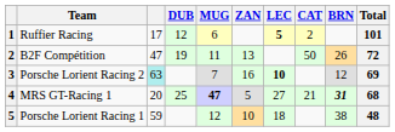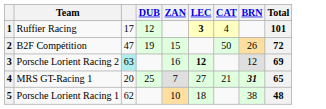 <table class="wikitable" style="font-size: 85%; text-align:center;">
 <tr>
 <th></th>
 <th>Team</th>
 <th></th>
 <th><a href='#'>DUB</a><br></th>
-<th><a href='#'>MUG</a><br></th>
 <th><a href='#'>ZAN</a><br></th>
 <th><a href='#'>LEC</a><br></th>
 <th><a href='#'>CAT</a><br></th>
 <th><a href='#'>BRN</a><br></th>
 <th>Total</th>
 </tr>
 <tr>
 <th>1</th>
 <td align=left> Ruffier Racing</td>
 <td align=center>17</td>
 <td style="background:#DFFFDF;">12</td>
-<td style="background:#FFFFBF;">6</td>
 <td></td>
-<td style="background:#FFFFBF;"><strong>5</strong></td>
-<td style="background:#FFFFBF;">2</td>
+<td style="background:#FFFFBF;"><strong>3</strong></td>
+<td style="background:#FFFFBF;">4</td>
 <td></td>
 <th>101</th>
 </tr>
 <tr>
 <th>2</th>
 <td align=left> B2F Compétition</td>
 <td align=center>47</td>
 <td style="background:#DFFFDF;">19</td>
-<td style="background:#DFFFDF;">11</td>
-<td style="background:#DFFFDF;">13</td>
+<td style="background:#DFFFDF;">15</td>
 <td></td>
 <td style="background:#DFFFDF;">50</td>
 <td style="background:#FFDF9F;">26</td>
 <th>72</th>
 </tr>
 <tr>
 <th>3</th>
 <td align=left> Porsche Lorient Racing 2</td>
 <td align=center style="background: paleturquoise;">63</td>
 <td></td>
-<td style="background:#DFDFDF;">7</td>
 <td style="background:#DFFFDF;">16</td>
-<td style="background:#DFFFDF;"><strong>10</strong></td>
+<td style="background:#DFFFDF;"><strong>12</strong></td>
 <td></td>
 <td style="background:#DFDFDF;">12</td>
 <th>69</th>
 </tr>
 <tr>
 <th>4</th>
 <td align=left> MRS GT-Racing 1</td>
 <td align=center>20</td>
 <td style="background:#DFFFDF;">25</td>
-<td style="background:#CFCFFF;"><strong>47</strong></td>
-<td style="background:#DFDFDF;">5</td>
+<td style="background:#DFDFDF;">7</td>
 <td style="background:#DFFFDF;">27</td>
 <td style="background:#DFFFDF;">21</td>
 <td style="background:#DFFFDF;"><strong><em>31</em></strong></td>
-<th>68</th>
+<th>65</th>
 </tr>
 <tr>
 <th>5</th>
 <td align=left> Porsche Lorient Racing 1</td>
-<td align=center>59</td>
+<td align=center>62</td>
 <td></td>
-<td style="background:#DFFFDF;">12</td>
 <td style="background:#FFDF9F;">10</td>
 <td style="background:#DFFFDF;">18</td>
 <td></td>
 <td style="background:#DFFFDF;">38</td>
 <th>48</th>
 </tr>
 </table>
